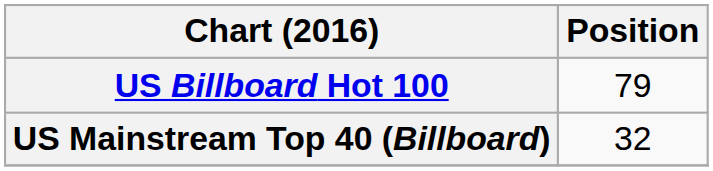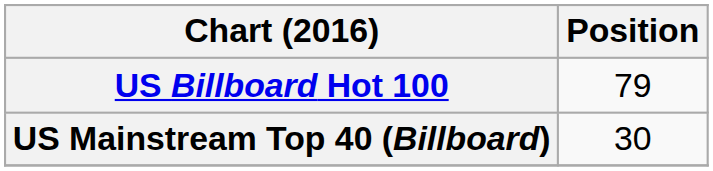 <table class="wikitable plainrowheaders sortable" style="text-align:center">
 <tr>
 <th scope="col">Chart (2016)</th>
 <th scope="col">Position</th>
 </tr>
 <tr>
 <th scope="row"><a href='#'>US <em>Billboard</em> Hot 100</a></th>
 <td style="text-align:center;">79</td>
 </tr>
 <tr>
 <th scope="row">US Mainstream Top 40 (<em>Billboard</em>)</th>
-<td style="text-align:center;">32</td>
+<td style="text-align:center;">30</td>
 </tr>
 <tr>
 </tr>
 </table>
